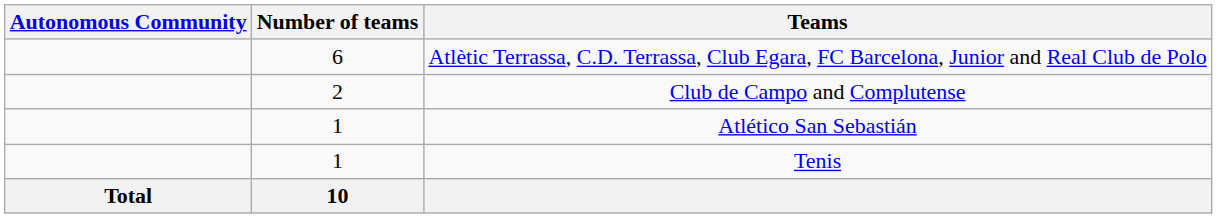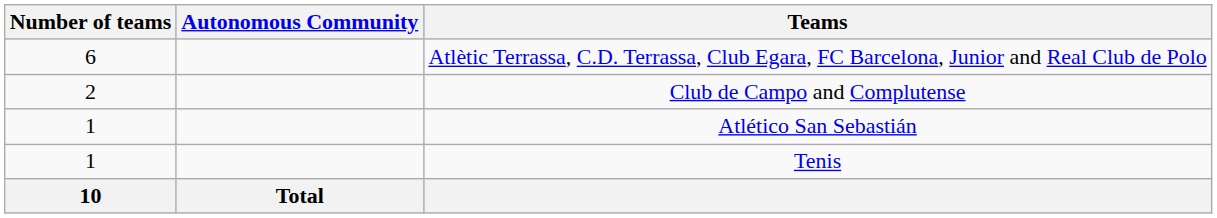 <table class="wikitable">
 <tr>
+<th>Number of teams</th>
 <th><a href='#'>Autonomous Community</a></th>
-<th>Number of teams</th>
 <th>Teams</th>
 </tr>
 <tr>
+<td align=center>6</td>
 <td></td>
-<td align=center>6</td>
 <td align=center><a href='#'>Atlètic Terrassa</a>, <a href='#'>C.D. Terrassa</a>, <a href='#'>Club Egara</a>, <a href='#'>FC Barcelona</a>, <a href='#'>Junior</a> and <a href='#'>Real Club de Polo</a></td>
 </tr>
 <tr>
+<td align=center>2</td>
 <td></td>
-<td align=center>2</td>
 <td align=center><a href='#'>Club de Campo</a> and <a href='#'>Complutense</a></td>
 </tr>
 <tr>
+<td align=center>1</td>
 <td></td>
-<td align=center>1</td>
 <td align=center><a href='#'>Atlético San Sebastián</a></td>
 </tr>
 <tr>
+<td align=center>1</td>
 <td></td>
-<td align=center>1</td>
 <td align=center><a href='#'>Tenis</a></td>
 </tr>
 <tr>
+<th>10</th>
 <th>Total</th>
-<th>10</th>
 <th></th>
 </tr>
 </table>
